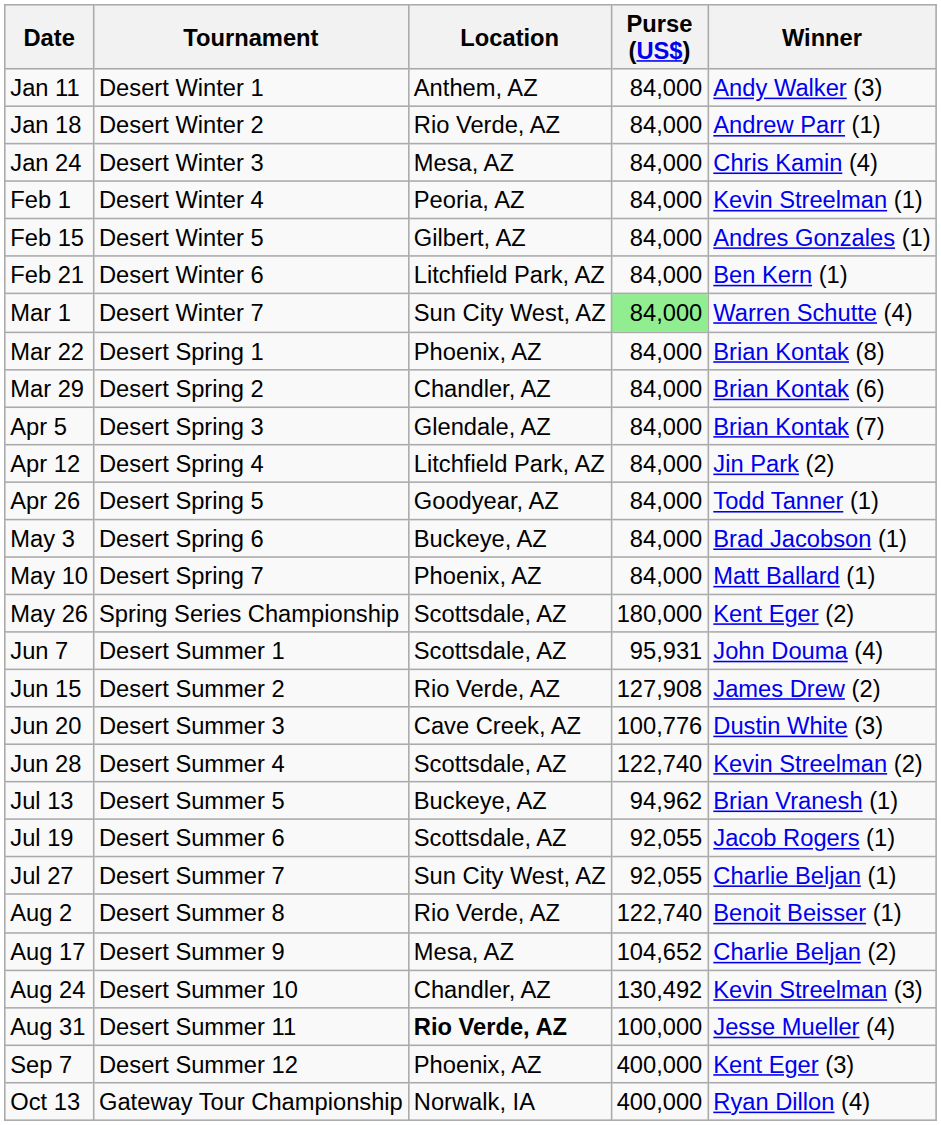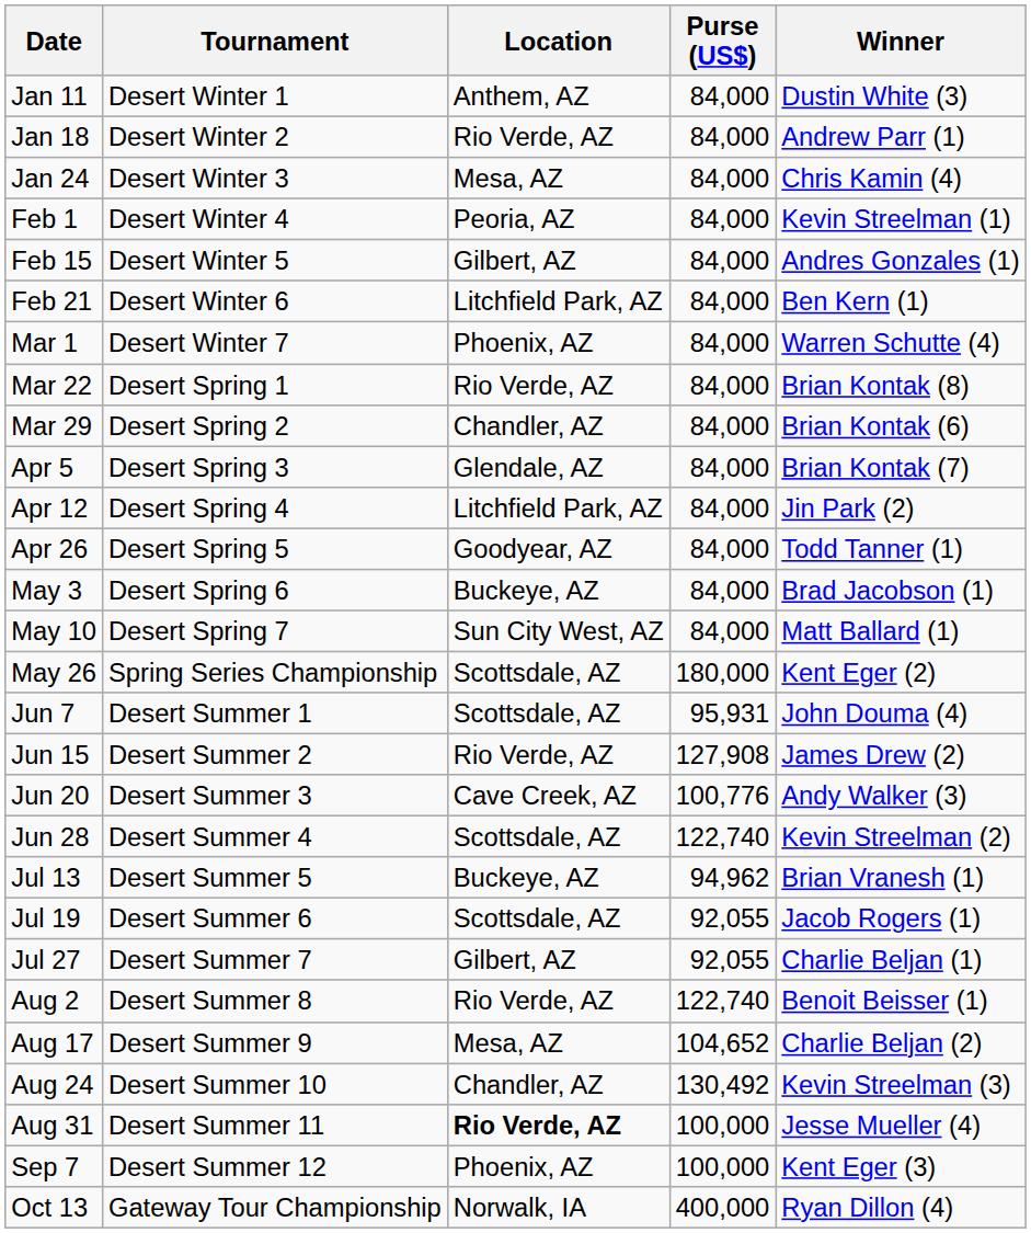 <table class="wikitable" style="font-size:95%">
 <tr>
 <th>Date</th>
 <th>Tournament</th>
 <th>Location</th>
 <th>Purse<br>(<a href='#'>US$</a>)</th>
 <th>Winner</th>
 </tr>
 <tr>
 <td>Jan 11</td>
 <td>Desert Winter 1</td>
 <td>Anthem, AZ</td>
 <td align=right>84,000</td>
-<td> <a href='#'>Andy Walker</a> (3)</td>
+<td> <a href='#'>Dustin White</a> (3)</td>
 </tr>
 <tr>
 <td>Jan 18</td>
 <td>Desert Winter 2</td>
 <td>Rio Verde, AZ</td>
 <td align=right>84,000</td>
 <td> <a href='#'>Andrew Parr</a> (1)</td>
 </tr>
 <tr>
 <td>Jan 24</td>
 <td>Desert Winter 3</td>
 <td>Mesa, AZ</td>
 <td align=right>84,000</td>
 <td> <a href='#'>Chris Kamin</a> (4)</td>
 </tr>
 <tr>
 <td>Feb 1</td>
 <td>Desert Winter 4</td>
 <td>Peoria, AZ</td>
 <td align=right>84,000</td>
 <td> <a href='#'>Kevin Streelman</a> (1)</td>
 </tr>
 <tr>
 <td>Feb 15</td>
 <td>Desert Winter 5</td>
 <td>Gilbert, AZ</td>
 <td align=right>84,000</td>
 <td> <a href='#'>Andres Gonzales</a> (1)</td>
 </tr>
 <tr>
 <td>Feb 21</td>
 <td>Desert Winter 6</td>
 <td>Litchfield Park, AZ</td>
 <td align=right>84,000</td>
 <td> <a href='#'>Ben Kern</a> (1)</td>
 </tr>
 <tr>
 <td>Mar 1</td>
 <td>Desert Winter 7</td>
-<td>Sun City West, AZ</td>
-<td align=right style="background: lightgreen;">84,000</td>
+<td>Phoenix, AZ</td>
+<td align=right>84,000</td>
 <td> <a href='#'>Warren Schutte</a> (4)</td>
 </tr>
 <tr>
 <td>Mar 22</td>
 <td>Desert Spring 1</td>
-<td>Phoenix, AZ</td>
+<td>Rio Verde, AZ</td>
 <td align=right>84,000</td>
 <td> <a href='#'>Brian Kontak</a> (8)</td>
 </tr>
 <tr>
 <td>Mar 29</td>
 <td>Desert Spring 2</td>
 <td>Chandler, AZ</td>
 <td align=right>84,000</td>
 <td> <a href='#'>Brian Kontak</a> (6)</td>
 </tr>
 <tr>
 <td>Apr 5</td>
 <td>Desert Spring 3</td>
 <td>Glendale, AZ</td>
 <td align=right>84,000</td>
 <td> <a href='#'>Brian Kontak</a> (7)</td>
 </tr>
 <tr>
 <td>Apr 12</td>
 <td>Desert Spring 4</td>
 <td>Litchfield Park, AZ</td>
 <td align=right>84,000</td>
 <td> <a href='#'>Jin Park</a> (2)</td>
 </tr>
 <tr>
 <td>Apr 26</td>
 <td>Desert Spring 5</td>
 <td>Goodyear, AZ</td>
 <td align=right>84,000</td>
 <td> <a href='#'>Todd Tanner</a> (1)</td>
 </tr>
 <tr>
 <td>May 3</td>
 <td>Desert Spring 6</td>
 <td>Buckeye, AZ</td>
 <td align=right>84,000</td>
 <td> <a href='#'>Brad Jacobson</a> (1)</td>
 </tr>
 <tr>
 <td>May 10</td>
 <td>Desert Spring 7</td>
-<td>Phoenix, AZ</td>
+<td>Sun City West, AZ</td>
 <td align=right>84,000</td>
 <td> <a href='#'>Matt Ballard</a> (1)</td>
 </tr>
 <tr>
 <td>May 26</td>
 <td>Spring Series Championship</td>
 <td>Scottsdale, AZ</td>
 <td align=right>180,000</td>
 <td> <a href='#'>Kent Eger</a> (2)</td>
 </tr>
 <tr>
 <td>Jun 7</td>
 <td>Desert Summer 1</td>
 <td>Scottsdale, AZ</td>
 <td align=right>95,931</td>
 <td> <a href='#'>John Douma</a> (4)</td>
 </tr>
 <tr>
 <td>Jun 15</td>
 <td>Desert Summer 2</td>
 <td>Rio Verde, AZ</td>
 <td align=right>127,908</td>
 <td> <a href='#'>James Drew</a> (2)</td>
 </tr>
 <tr>
 <td>Jun 20</td>
 <td>Desert Summer 3</td>
 <td>Cave Creek, AZ</td>
 <td align=right>100,776</td>
-<td> <a href='#'>Dustin White</a> (3)</td>
+<td> <a href='#'>Andy Walker</a> (3)</td>
 </tr>
 <tr>
 <td>Jun 28</td>
 <td>Desert Summer 4</td>
 <td>Scottsdale, AZ</td>
 <td align=right>122,740</td>
 <td> <a href='#'>Kevin Streelman</a> (2)</td>
 </tr>
 <tr>
 <td>Jul 13</td>
 <td>Desert Summer 5</td>
 <td>Buckeye, AZ</td>
 <td align=right>94,962</td>
 <td> <a href='#'>Brian Vranesh</a> (1)</td>
 </tr>
 <tr>
 <td>Jul 19</td>
 <td>Desert Summer 6</td>
 <td>Scottsdale, AZ</td>
 <td align=right>92,055</td>
 <td> <a href='#'>Jacob Rogers</a> (1)</td>
 </tr>
 <tr>
 <td>Jul 27</td>
 <td>Desert Summer 7</td>
-<td>Sun City West, AZ</td>
+<td>Gilbert, AZ</td>
 <td align=right>92,055</td>
 <td> <a href='#'>Charlie Beljan</a> (1)</td>
 </tr>
 <tr>
 <td>Aug 2</td>
 <td>Desert Summer 8</td>
 <td>Rio Verde, AZ</td>
 <td align=right>122,740</td>
 <td> <a href='#'>Benoit Beisser</a> (1)</td>
 </tr>
 <tr>
 <td>Aug 17</td>
 <td>Desert Summer 9</td>
 <td>Mesa, AZ</td>
 <td align=right>104,652</td>
 <td> <a href='#'>Charlie Beljan</a> (2)</td>
 </tr>
 <tr>
 <td>Aug 24</td>
 <td>Desert Summer 10</td>
 <td>Chandler, AZ</td>
 <td align=right>130,492</td>
 <td> <a href='#'>Kevin Streelman</a> (3)</td>
 </tr>
 <tr>
 <td>Aug 31</td>
 <td>Desert Summer 11</td>
 <td><strong>Rio Verde, AZ</strong></td>
 <td align=right>100,000</td>
 <td> <a href='#'>Jesse Mueller</a> (4)</td>
 </tr>
 <tr>
 <td>Sep 7</td>
 <td>Desert Summer 12</td>
 <td>Phoenix, AZ</td>
-<td align=right>400,000</td>
+<td align=right>100,000</td>
 <td> <a href='#'>Kent Eger</a> (3)</td>
 </tr>
 <tr>
 <td>Oct 13</td>
 <td>Gateway Tour Championship</td>
 <td>Norwalk, IA</td>
 <td align=right>400,000</td>
 <td> <a href='#'>Ryan Dillon</a> (4)</td>
 </tr>
 </table>
